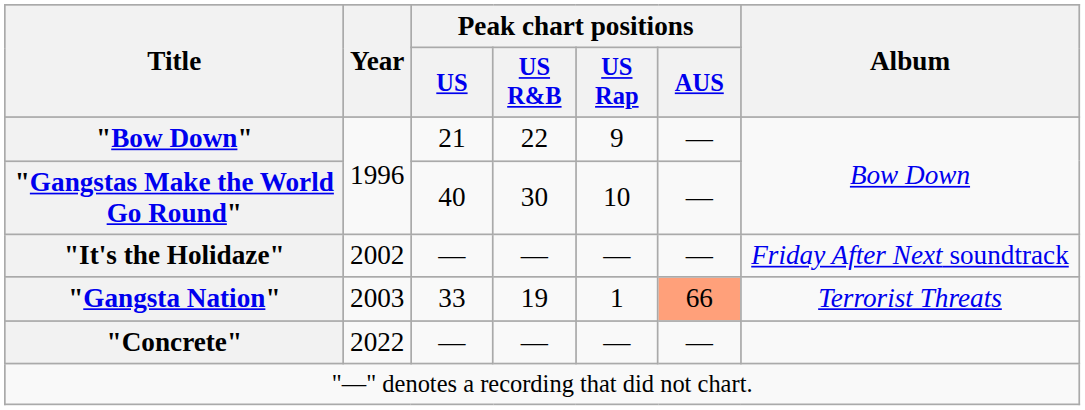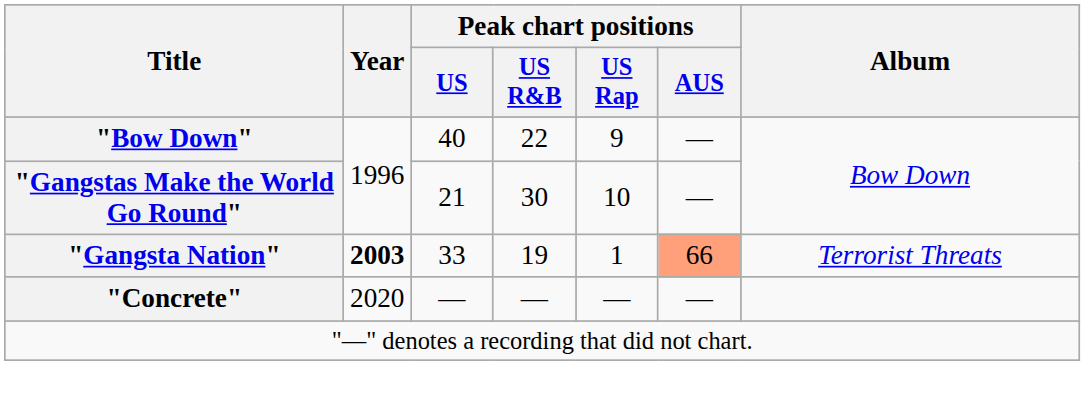 <table class="wikitable plainrowheaders" style="text-align:center;">
 <tr>
 <th scope="col" rowspan="2" style="width:12em;">Title</th>
 <th scope="col" rowspan="2" style="width:0.5em;">Year</th>
 <th scope="col" colspan="4">Peak chart positions</th>
 <th scope="col" rowspan="2" style="width:12em;">Album</th>
 </tr>
 <tr>
 <th scope="col" style="width:2.9em;font-size:90%;"><a href='#'>US</a></th>
 <th scope="col" style="width:2.9em;font-size:90%;"><a href='#'>US<br>R&B</a></th>
 <th scope="col" style="width:2.9em;font-size:90%;"><a href='#'>US<br>Rap</a></th>
 <th scope="col" style="width:2.9em;font-size:90%;"><a href='#'>AUS</a><br></th>
 </tr>
 <tr>
 <th scope="row">"<a href='#'>Bow Down</a>"</th>
 <td rowspan="2">1996</td>
-<td>21</td>
+<td>40</td>
 <td>22</td>
 <td>9</td>
 <td>—</td>
 <td rowspan="2"><em><a href='#'>Bow Down</a></em></td>
 </tr>
 <tr>
 <th scope="row">"<a href='#'>Gangstas Make the World Go Round</a>"</th>
-<td>40</td>
+<td>21</td>
 <td>30</td>
 <td>10</td>
 <td>—</td>
 </tr>
 <tr>
-<th scope="row">"It's the Holidaze"</th>
-<td>2002</td>
-<td>—</td>
-<td>—</td>
-<td>—</td>
-<td>—</td>
-<td><a href='#'><em>Friday After Next</em> soundtrack</a></td>
-</tr>
-<tr>
 <th scope="row">"<a href='#'>Gangsta Nation</a>"</th>
-<td>2003</td>
+<td><strong>2003</strong></td>
 <td>33</td>
 <td>19</td>
 <td>1</td>
 <td style="background: lightsalmon;">66</td>
 <td><em><a href='#'>Terrorist Threats</a></em></td>
 </tr>
 <tr>
 <th scope="row">"Concrete"</th>
-<td>2022</td>
+<td>2020</td>
 <td>—</td>
 <td>—</td>
 <td>—</td>
 <td>—</td>
 <td></td>
 </tr>
 <tr>
 <td colspan="7" style="font-size:90%">"—" denotes a recording that did not chart.</td>
 </tr>
 </table>
